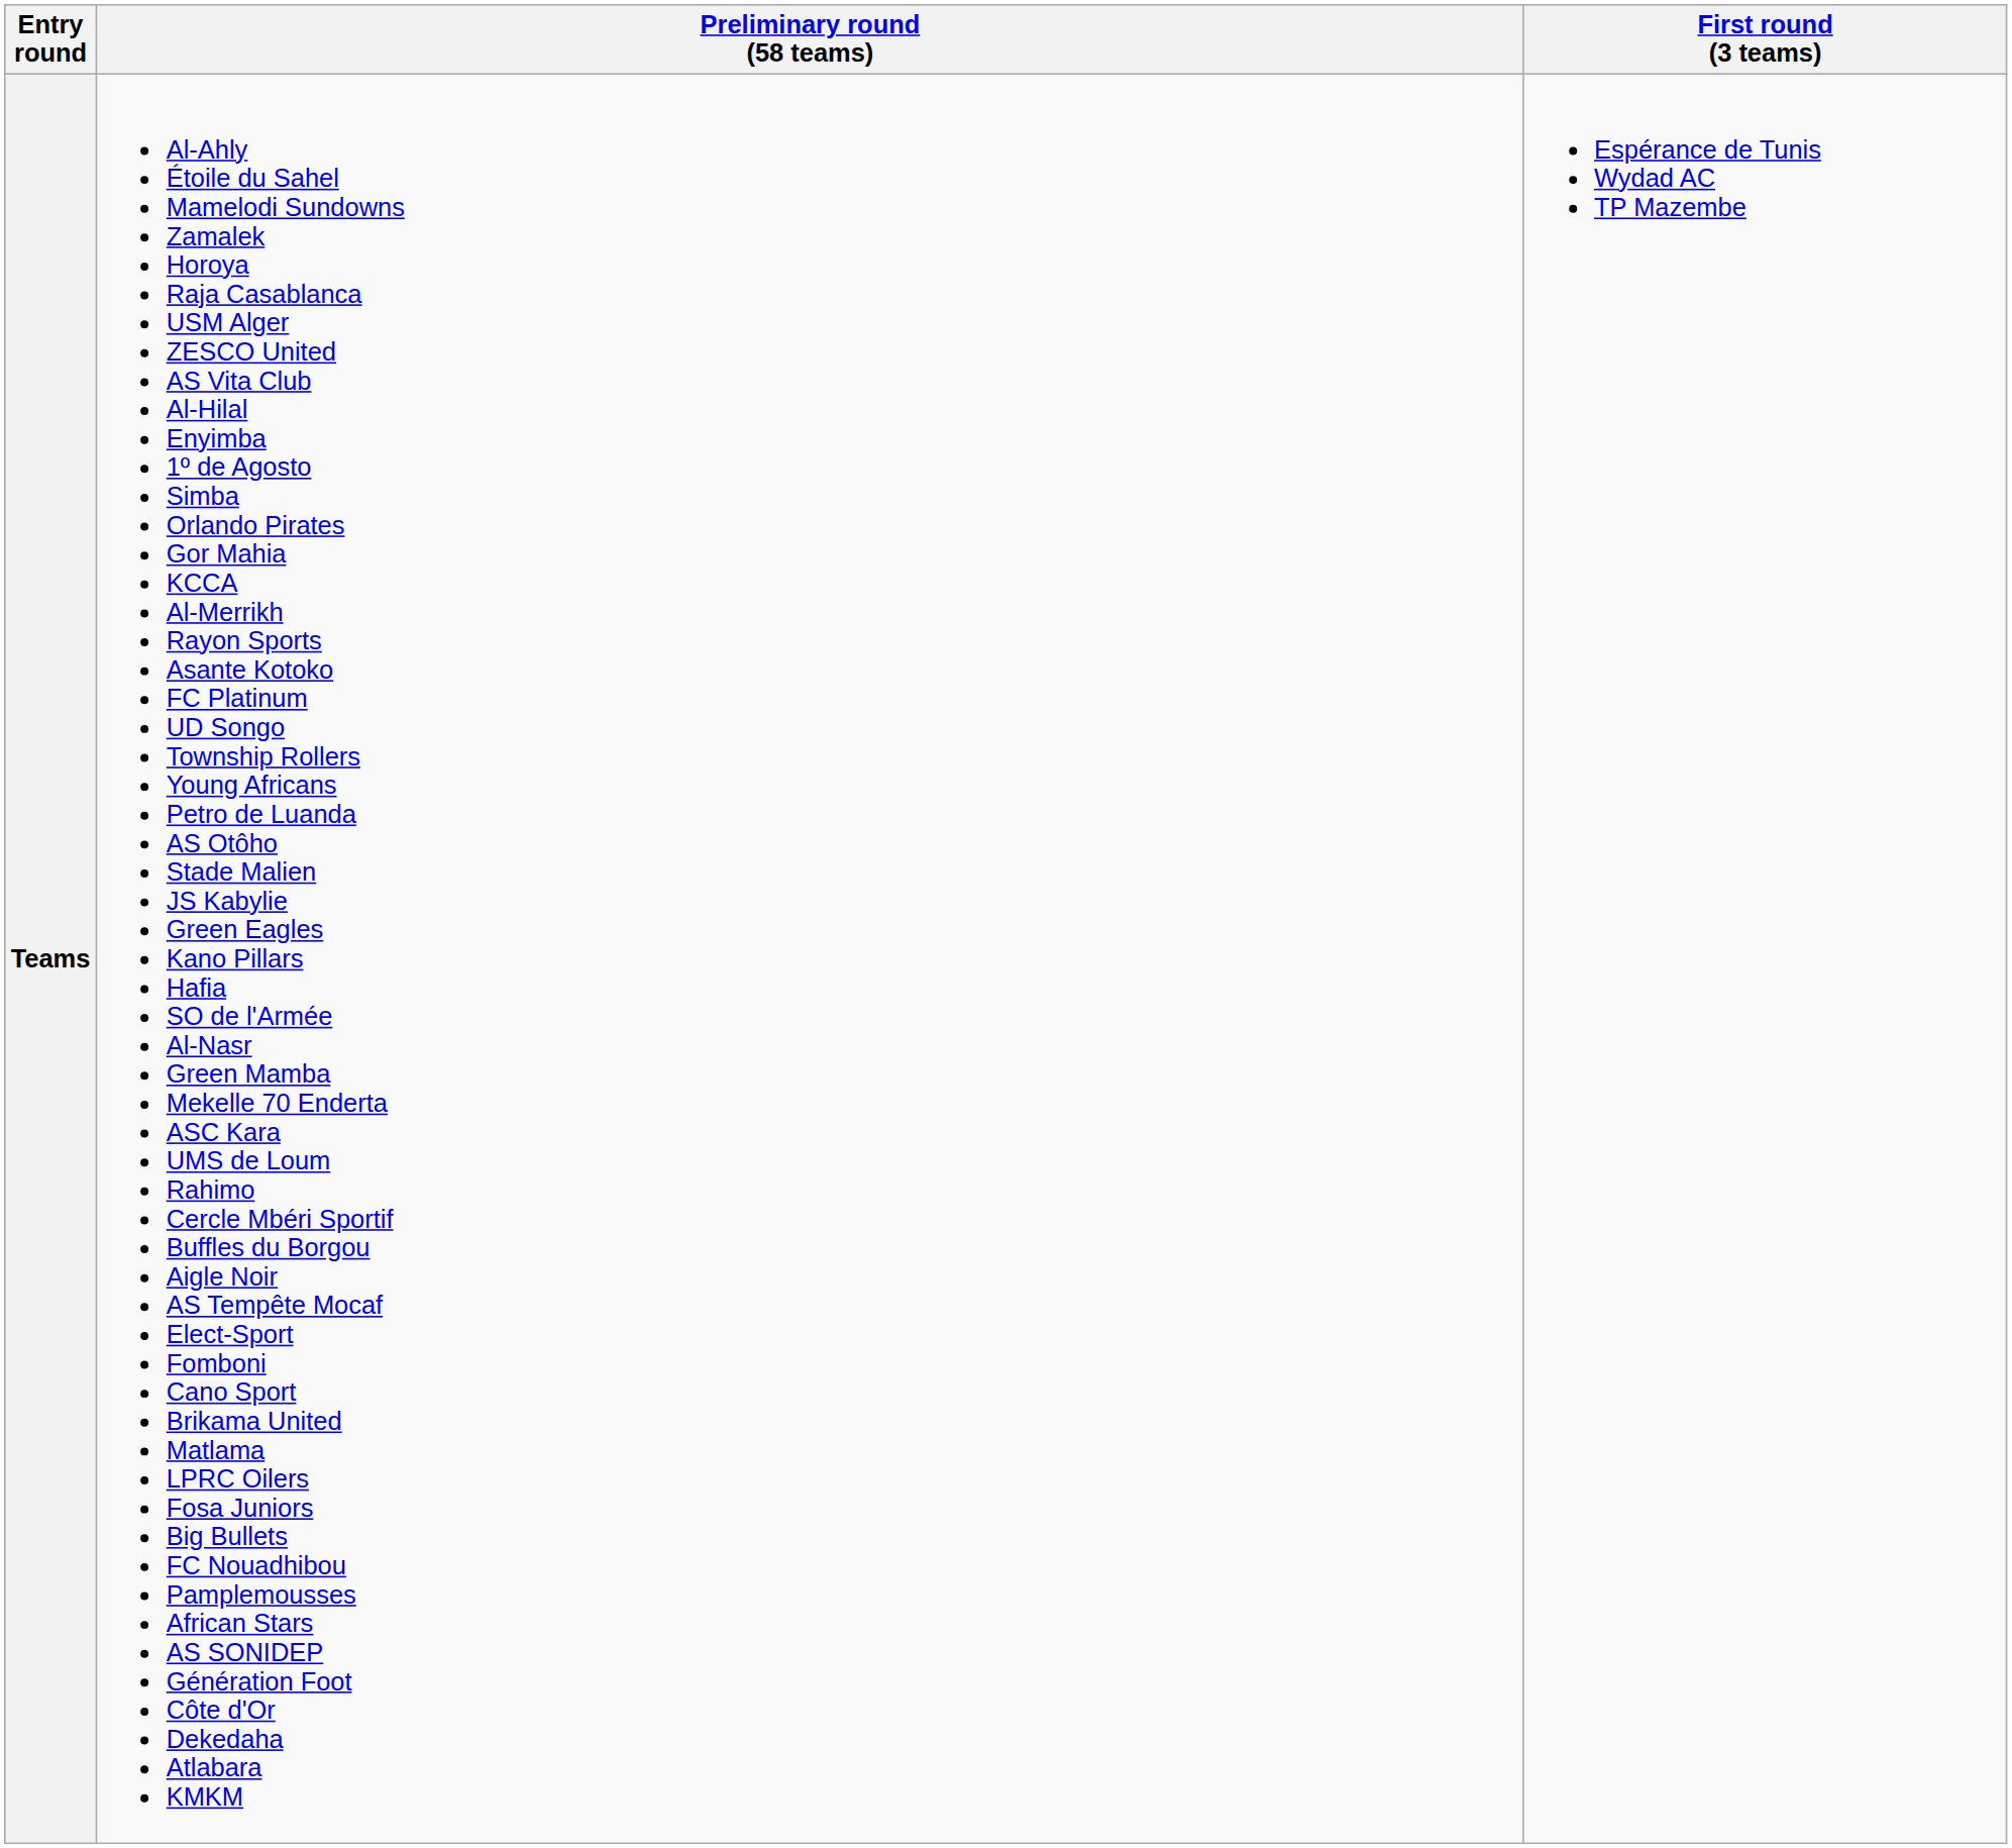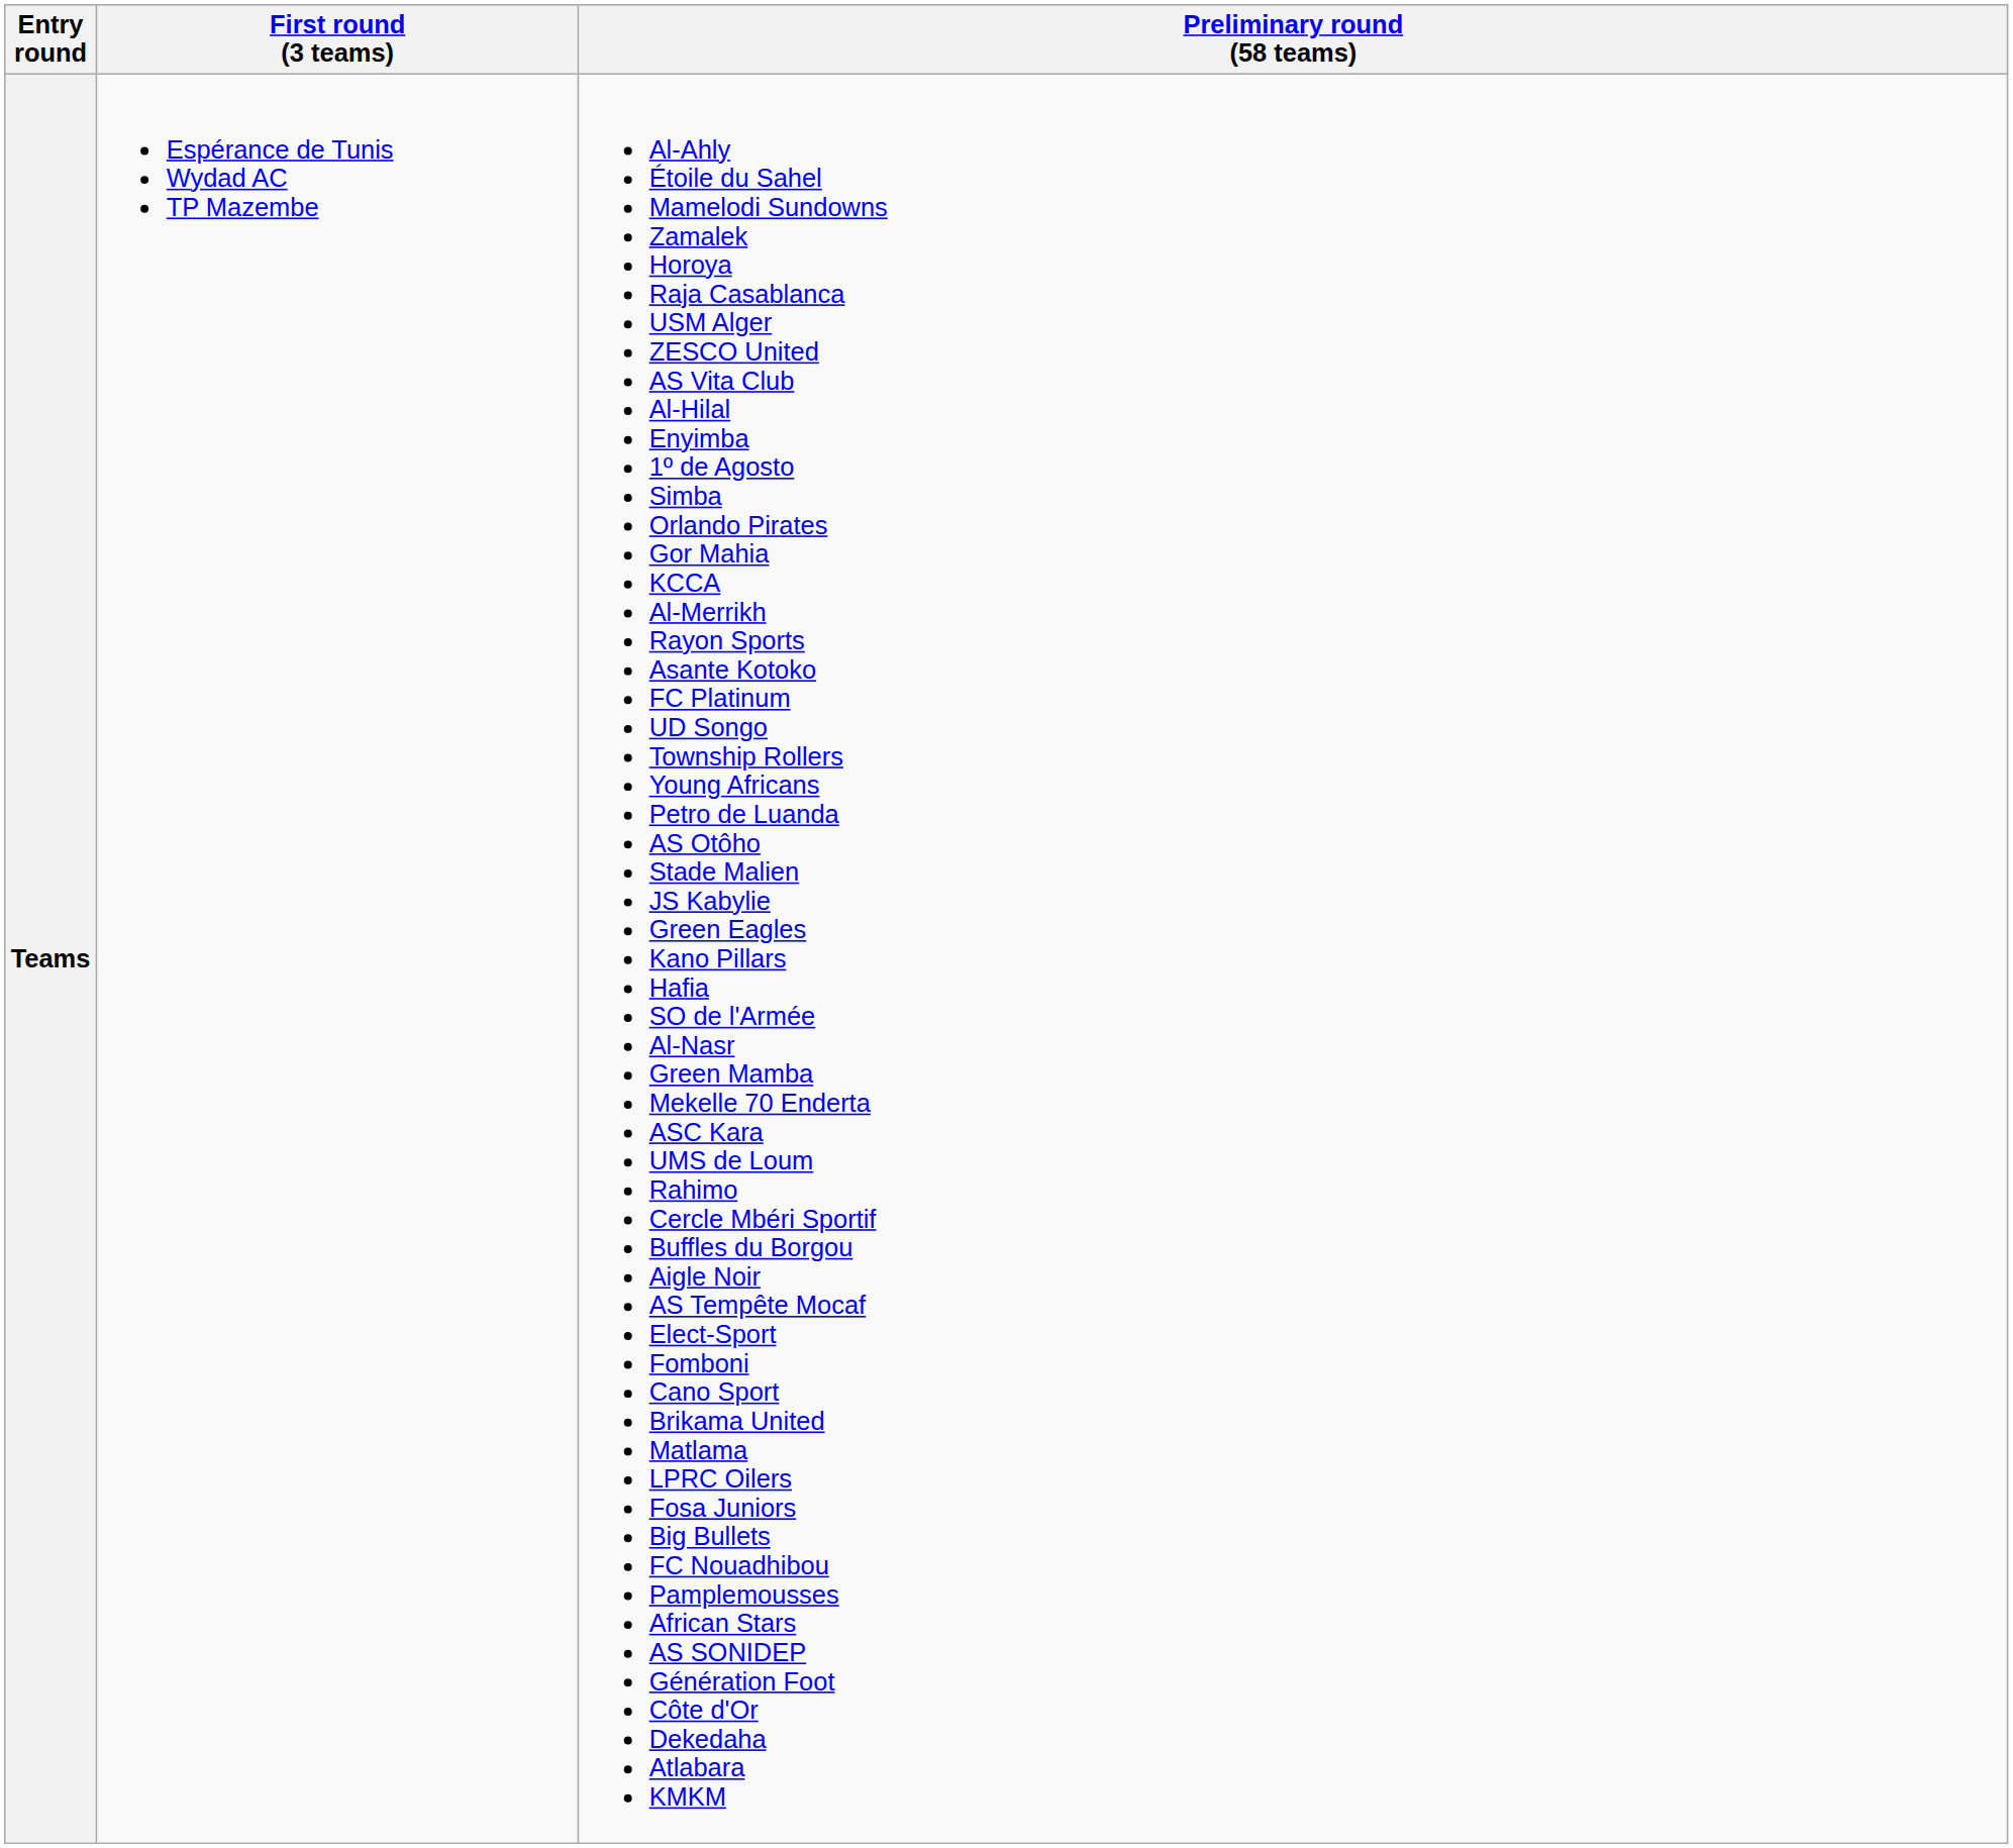 <table class="wikitable">
 <tr>
 <th>Entry round</th>
+<th width=25%><a href='#'>First round</a><br>(3 teams)</th>
 <th width=75%><a href='#'>Preliminary round</a><br>(58 teams)</th>
-<th width=25%><a href='#'>First round</a><br>(3 teams)</th>
 </tr>
 <tr>
 <th>Teams</th>
+<td valign=top><br><ul><li> <a href='#'>Espérance de Tunis</a> </li><li> <a href='#'>Wydad AC</a> </li><li> <a href='#'>TP Mazembe</a> </li></ul></td>
 <td valign=top><br><ul><li> <a href='#'>Al-Ahly</a> </li><li> <a href='#'>Étoile du Sahel</a> </li><li> <a href='#'>Mamelodi Sundowns</a> </li><li> <a href='#'>Zamalek</a> </li><li> <a href='#'>Horoya</a> </li><li> <a href='#'>Raja Casablanca</a> </li><li> <a href='#'>USM Alger</a> </li><li> <a href='#'>ZESCO United</a> </li><li> <a href='#'>AS Vita Club</a> </li><li> <a href='#'>Al-Hilal</a> </li><li> <a href='#'>Enyimba</a> </li><li> <a href='#'>1º de Agosto</a> </li><li> <a href='#'>Simba</a> </li><li> <a href='#'>Orlando Pirates</a> </li><li> <a href='#'>Gor Mahia</a> </li><li> <a href='#'>KCCA</a> </li><li> <a href='#'>Al-Merrikh</a> </li><li> <a href='#'>Rayon Sports</a> </li><li> <a href='#'>Asante Kotoko</a> </li><li> <a href='#'>FC Platinum</a> </li><li> <a href='#'>UD Songo</a> </li><li> <a href='#'>Township Rollers</a> </li><li> <a href='#'>Young Africans</a> </li><li> <a href='#'>Petro de Luanda</a> </li><li> <a href='#'>AS Otôho</a> </li><li> <a href='#'>Stade Malien</a> </li><li> <a href='#'>JS Kabylie</a></li><li> <a href='#'>Green Eagles</a></li><li> <a href='#'>Kano Pillars</a></li><li> <a href='#'>Hafia</a></li><li> <a href='#'>SO de l'Armée</a></li><li> <a href='#'>Al-Nasr</a></li><li> <a href='#'>Green Mamba</a></li><li> <a href='#'>Mekelle 70 Enderta</a></li><li> <a href='#'>ASC Kara</a></li><li> <a href='#'>UMS de Loum</a></li><li> <a href='#'>Rahimo</a></li><li> <a href='#'>Cercle Mbéri Sportif</a></li><li> <a href='#'>Buffles du Borgou</a></li><li> <a href='#'>Aigle Noir</a></li><li> <a href='#'>AS Tempête Mocaf</a></li><li> <a href='#'>Elect-Sport</a></li><li> <a href='#'>Fomboni</a></li><li> <a href='#'>Cano Sport</a></li><li> <a href='#'>Brikama United</a></li><li> <a href='#'>Matlama</a></li><li> <a href='#'>LPRC Oilers</a></li><li> <a href='#'>Fosa Juniors</a></li><li> <a href='#'>Big Bullets</a></li><li> <a href='#'>FC Nouadhibou</a></li><li> <a href='#'>Pamplemousses</a></li><li> <a href='#'>African Stars</a></li><li> <a href='#'>AS SONIDEP</a></li><li> <a href='#'>Génération Foot</a></li><li> <a href='#'>Côte d'Or</a></li><li> <a href='#'>Dekedaha</a></li><li> <a href='#'>Atlabara</a></li><li> <a href='#'>KMKM</a></li></ul></td>
-<td valign=top><br><ul><li> <a href='#'>Espérance de Tunis</a> </li><li> <a href='#'>Wydad AC</a> </li><li> <a href='#'>TP Mazembe</a> </li></ul></td>
 </tr>
 </table>
